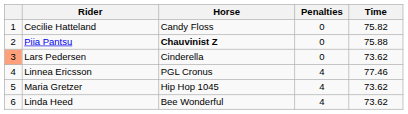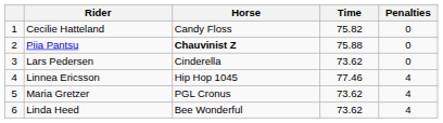 <table class="wikitable" style="font-size: 90%">
 <tr>
 <th width=20></th>
 <th width=200>Rider</th>
 <th width=200>Horse</th>
+<th width=75>Time<br></th>
 <th width=75>Penalties</th>
-<th width=75>Time<br></th>
 </tr>
 <tr>
 <td align=center>1</td>
 <td> Cecilie Hatteland</td>
 <td>Candy Floss</td>
+<td align=center>75.82</td>
 <td align=center>0</td>
-<td align=center>75.82</td>
 </tr>
 <tr>
 <td align=center>2</td>
 <td> <a href='#'>Piia Pantsu</a></td>
 <td><strong>Chauvinist Z</strong></td>
+<td align=center>75.88</td>
 <td align=center>0</td>
-<td align=center>75.88</td>
 </tr>
 <tr>
-<td align=center style="background: lightsalmon;">3</td>
+<td align=center>3</td>
 <td> Lars Pedersen</td>
 <td>Cinderella</td>
+<td align=center>73.62</td>
 <td align=center>0</td>
-<td align=center>73.62</td>
 </tr>
 <tr>
 <td align=center>4</td>
 <td> Linnea Ericsson</td>
-<td>PGL Cronus</td>
+<td>Hip Hop 1045</td>
+<td align=center>77.46</td>
 <td align=center>4</td>
-<td align=center>77.46</td>
 </tr>
 <tr>
 <td align=center>5</td>
 <td> Maria Gretzer</td>
-<td>Hip Hop 1045</td>
+<td>PGL Cronus</td>
+<td align=center>73.62</td>
 <td align=center>4</td>
-<td align=center>73.62</td>
 </tr>
 <tr>
 <td align=center>6</td>
 <td> Linda Heed</td>
 <td>Bee Wonderful</td>
+<td align=center>73.62</td>
 <td align=center>4</td>
-<td align=center>73.62</td>
 </tr>
 </table>
